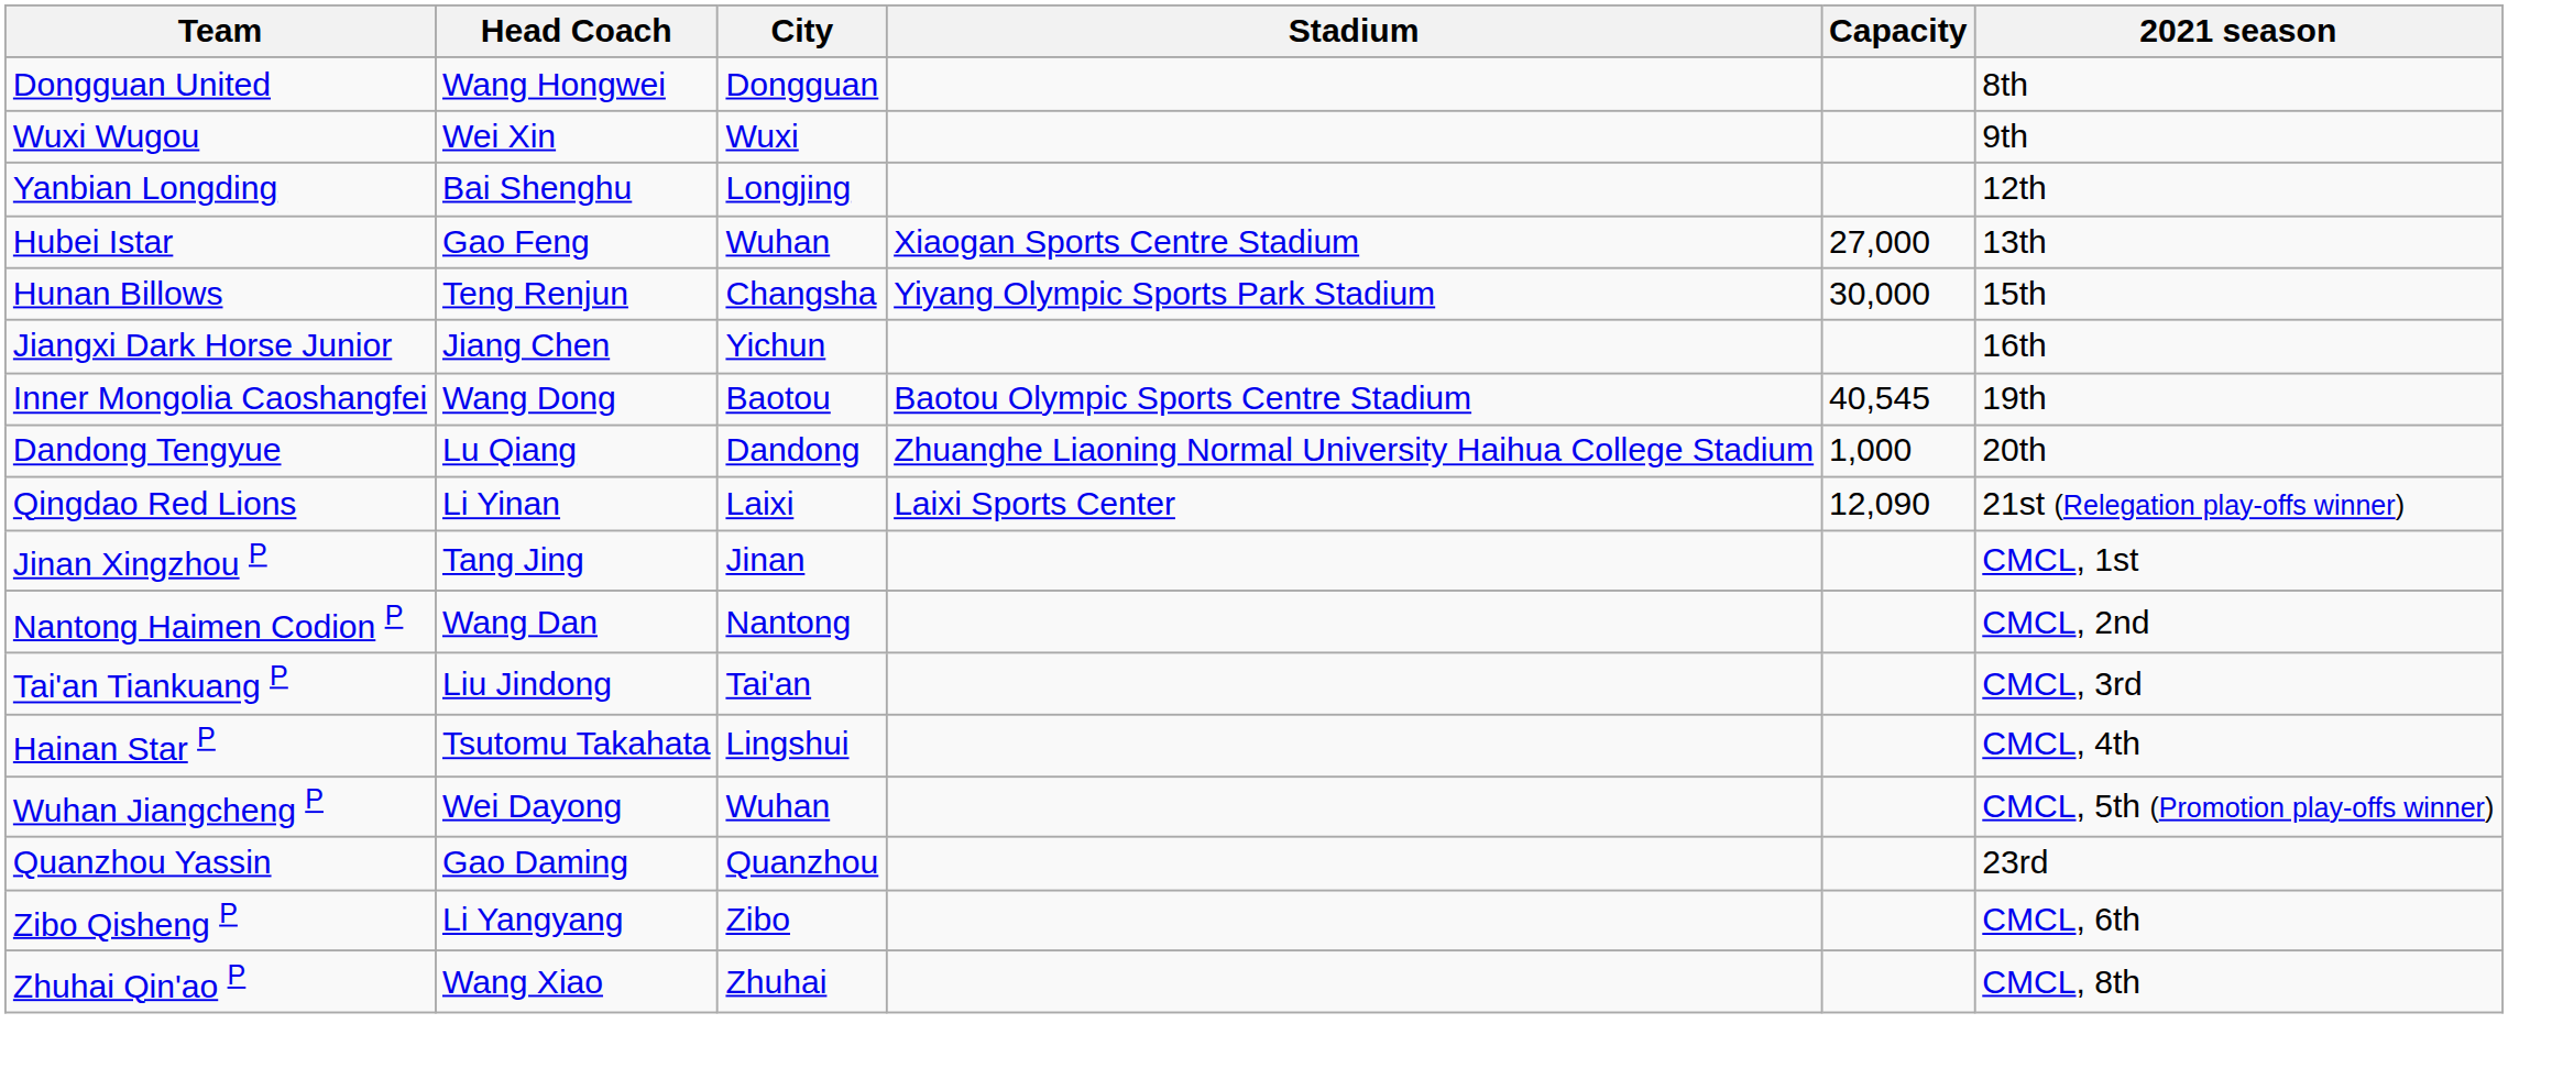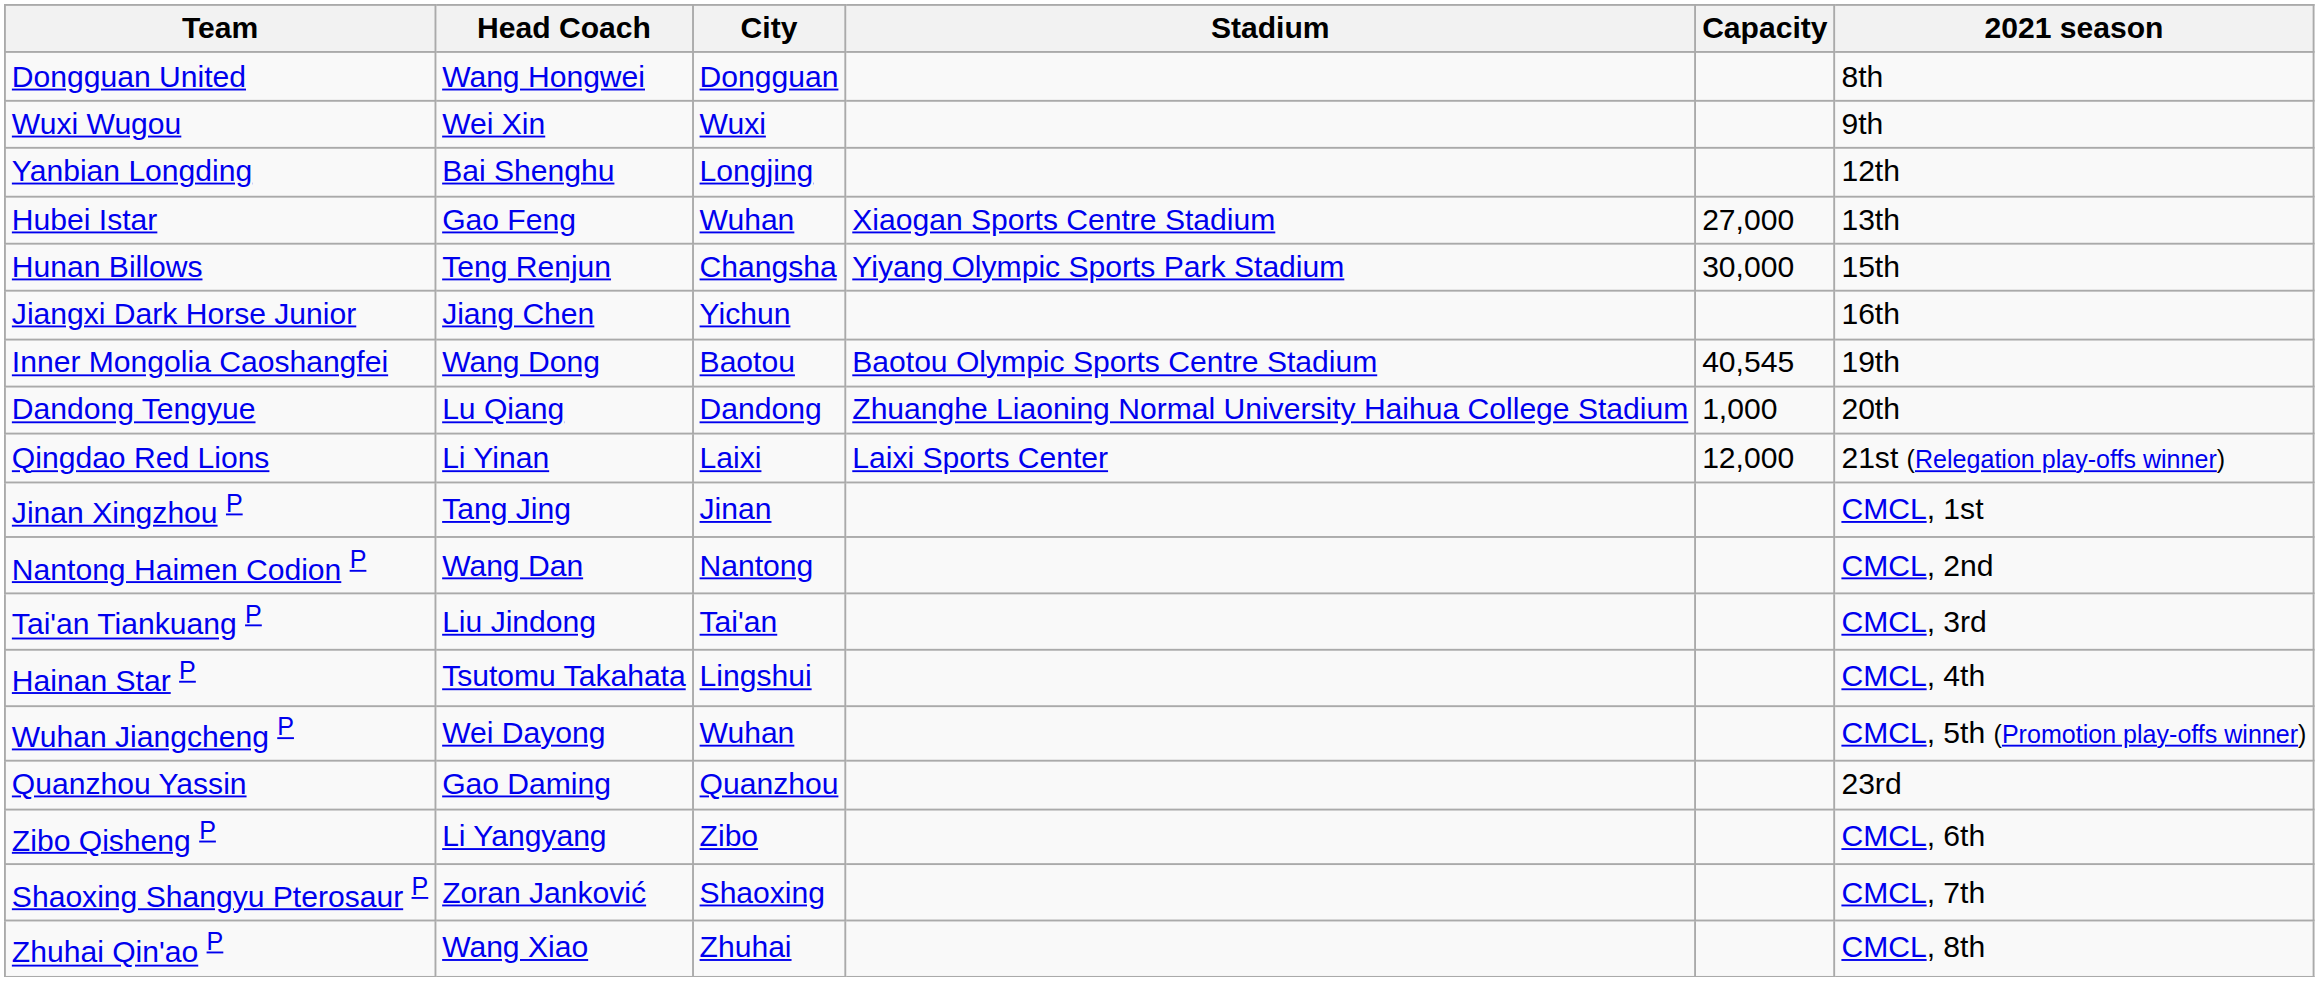 <table class="wikitable sortable" style="font-size:100%">
 <tr>
 <th>Team</th>
 <th>Head Coach</th>
 <th>City</th>
 <th>Stadium</th>
 <th>Capacity</th>
 <th>2021 season</th>
 </tr>
 <tr>
 <td><a href='#'>Dongguan United</a></td>
 <td> <a href='#'>Wang Hongwei</a></td>
 <td><a href='#'>Dongguan</a></td>
 <td></td>
 <td></td>
 <td data-sort-value="1">8th</td>
 </tr>
 <tr>
 <td><a href='#'>Wuxi Wugou</a></td>
 <td> <a href='#'>Wei Xin</a></td>
 <td><a href='#'>Wuxi</a></td>
 <td></td>
 <td></td>
 <td data-sort-value="2">9th</td>
 </tr>
 <tr>
 <td><a href='#'>Yanbian Longding</a></td>
 <td> <a href='#'>Bai Shenghu</a></td>
 <td><a href='#'>Longjing</a></td>
 <td></td>
 <td></td>
 <td data-sort-value="3">12th</td>
 </tr>
 <tr>
 <td><a href='#'>Hubei Istar</a></td>
 <td> <a href='#'>Gao Feng</a></td>
 <td><a href='#'>Wuhan</a></td>
 <td><a href='#'>Xiaogan Sports Centre Stadium</a></td>
 <td>27,000</td>
 <td data-sort-value="4">13th</td>
 </tr>
 <tr>
 <td><a href='#'>Hunan Billows</a></td>
 <td> <a href='#'>Teng Renjun</a></td>
 <td><a href='#'>Changsha</a></td>
 <td><a href='#'>Yiyang Olympic Sports Park Stadium</a></td>
 <td>30,000</td>
 <td data-sort-value="5">15th</td>
 </tr>
 <tr>
 <td><a href='#'>Jiangxi Dark Horse Junior</a></td>
 <td> <a href='#'>Jiang Chen</a></td>
 <td><a href='#'>Yichun</a></td>
 <td></td>
 <td></td>
 <td data-sort-value="6">16th</td>
 </tr>
 <tr>
 <td><a href='#'>Inner Mongolia Caoshangfei</a></td>
 <td> <a href='#'>Wang Dong</a></td>
 <td><a href='#'>Baotou</a></td>
 <td><a href='#'>Baotou Olympic Sports Centre Stadium</a></td>
 <td>40,545</td>
 <td data-sort-value="7">19th</td>
 </tr>
 <tr>
 <td><a href='#'>Dandong Tengyue</a></td>
 <td> <a href='#'>Lu Qiang</a></td>
 <td><a href='#'>Dandong</a></td>
 <td><a href='#'>Zhuanghe Liaoning Normal University Haihua College Stadium</a></td>
 <td>1,000</td>
 <td data-sort-value="8">20th</td>
 </tr>
 <tr>
 <td><a href='#'>Qingdao Red Lions</a></td>
 <td> <a href='#'>Li Yinan</a></td>
 <td><a href='#'>Laixi</a></td>
 <td><a href='#'>Laixi Sports Center</a></td>
-<td>12,090</td>
+<td>12,000</td>
 <td data-sort-value="9">21st <small>(<a href='#'>Relegation play-offs winner</a>)</small></td>
 </tr>
 <tr>
 <td><a href='#'>Jinan Xingzhou</a> <sup><a href='#'>P</a></sup></td>
 <td> <a href='#'>Tang Jing</a></td>
 <td><a href='#'>Jinan</a></td>
 <td></td>
 <td></td>
 <td data-sort-value="10"><a href='#'>CMCL</a>, 1st</td>
 </tr>
 <tr>
 <td><a href='#'>Nantong Haimen Codion</a> <sup><a href='#'>P</a></sup></td>
 <td> <a href='#'>Wang Dan</a></td>
 <td><a href='#'>Nantong</a></td>
 <td></td>
 <td></td>
 <td data-sort-value="11"><a href='#'>CMCL</a>, 2nd</td>
 </tr>
 <tr>
 <td><a href='#'>Tai'an Tiankuang</a> <sup><a href='#'>P</a></sup></td>
 <td> <a href='#'>Liu Jindong</a></td>
 <td><a href='#'>Tai'an</a></td>
 <td></td>
 <td></td>
 <td data-sort-value="12"><a href='#'>CMCL</a>, 3rd</td>
 </tr>
 <tr>
 <td><a href='#'>Hainan Star</a> <sup><a href='#'>P</a></sup></td>
 <td> <a href='#'>Tsutomu Takahata</a></td>
 <td><a href='#'>Lingshui</a></td>
 <td></td>
 <td></td>
 <td data-sort-value="13"><a href='#'>CMCL</a>, 4th</td>
 </tr>
 <tr>
 <td><a href='#'>Wuhan Jiangcheng</a> <sup><a href='#'>P</a></sup></td>
 <td> <a href='#'>Wei Dayong</a></td>
 <td><a href='#'>Wuhan</a></td>
 <td></td>
 <td></td>
 <td data-sort-value="14"><a href='#'>CMCL</a>, 5th <small>(<a href='#'>Promotion play-offs winner</a>)</small></td>
 </tr>
 <tr>
 <td><a href='#'>Quanzhou Yassin</a></td>
 <td> <a href='#'>Gao Daming</a></td>
 <td><a href='#'>Quanzhou</a></td>
 <td></td>
 <td></td>
 <td data-sort-value="15">23rd</td>
 </tr>
 <tr>
 <td><a href='#'>Zibo Qisheng</a> <sup><a href='#'>P</a></sup></td>
 <td> <a href='#'>Li Yangyang</a></td>
 <td><a href='#'>Zibo</a></td>
 <td></td>
 <td></td>
 <td data-sort-value="16"><a href='#'>CMCL</a>, 6th</td>
 </tr>
 <tr>
+<td><a href='#'>Shaoxing Shangyu Pterosaur</a> <sup><a href='#'>P</a></sup></td>
+<td> <a href='#'>Zoran Janković</a></td>
+<td><a href='#'>Shaoxing</a></td>
+<td></td>
+<td></td>
+<td data-sort-value="17"><a href='#'>CMCL</a>, 7th</td>
+</tr>
+<tr>
 <td><a href='#'>Zhuhai Qin'ao</a> <sup><a href='#'>P</a></sup></td>
 <td> <a href='#'>Wang Xiao</a></td>
 <td><a href='#'>Zhuhai</a></td>
 <td></td>
 <td></td>
 <td data-sort-value="18"><a href='#'>CMCL</a>, 8th</td>
 </tr>
 </table>
